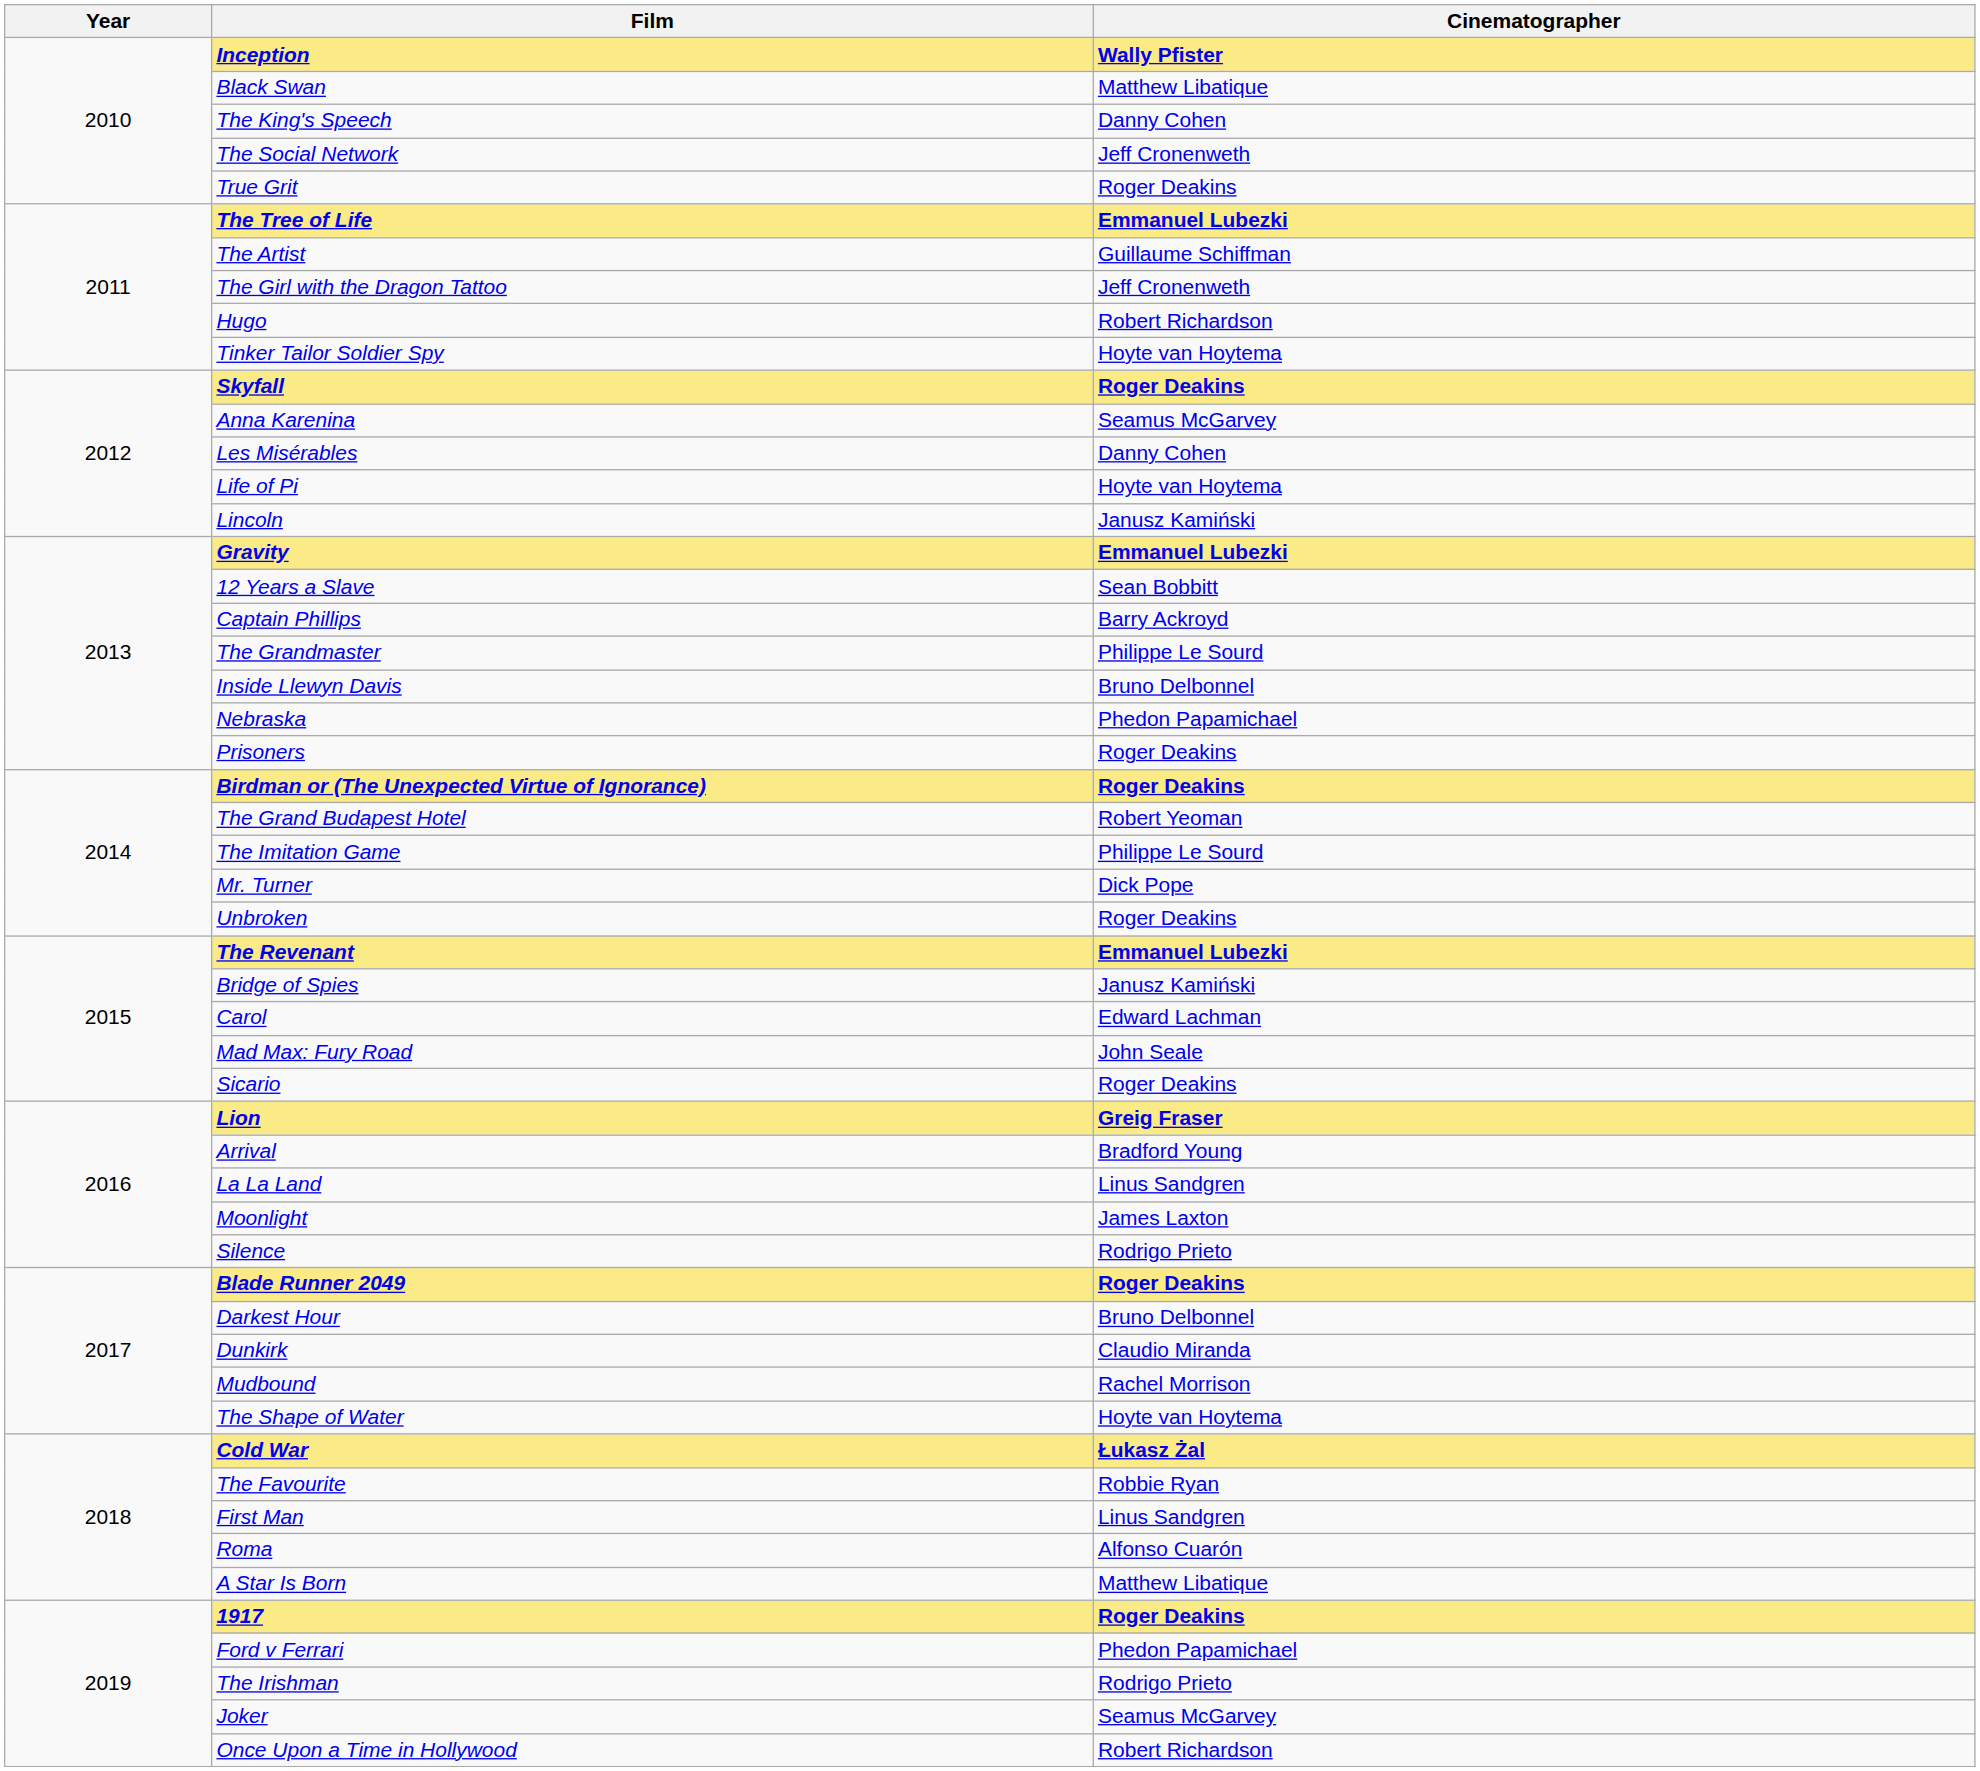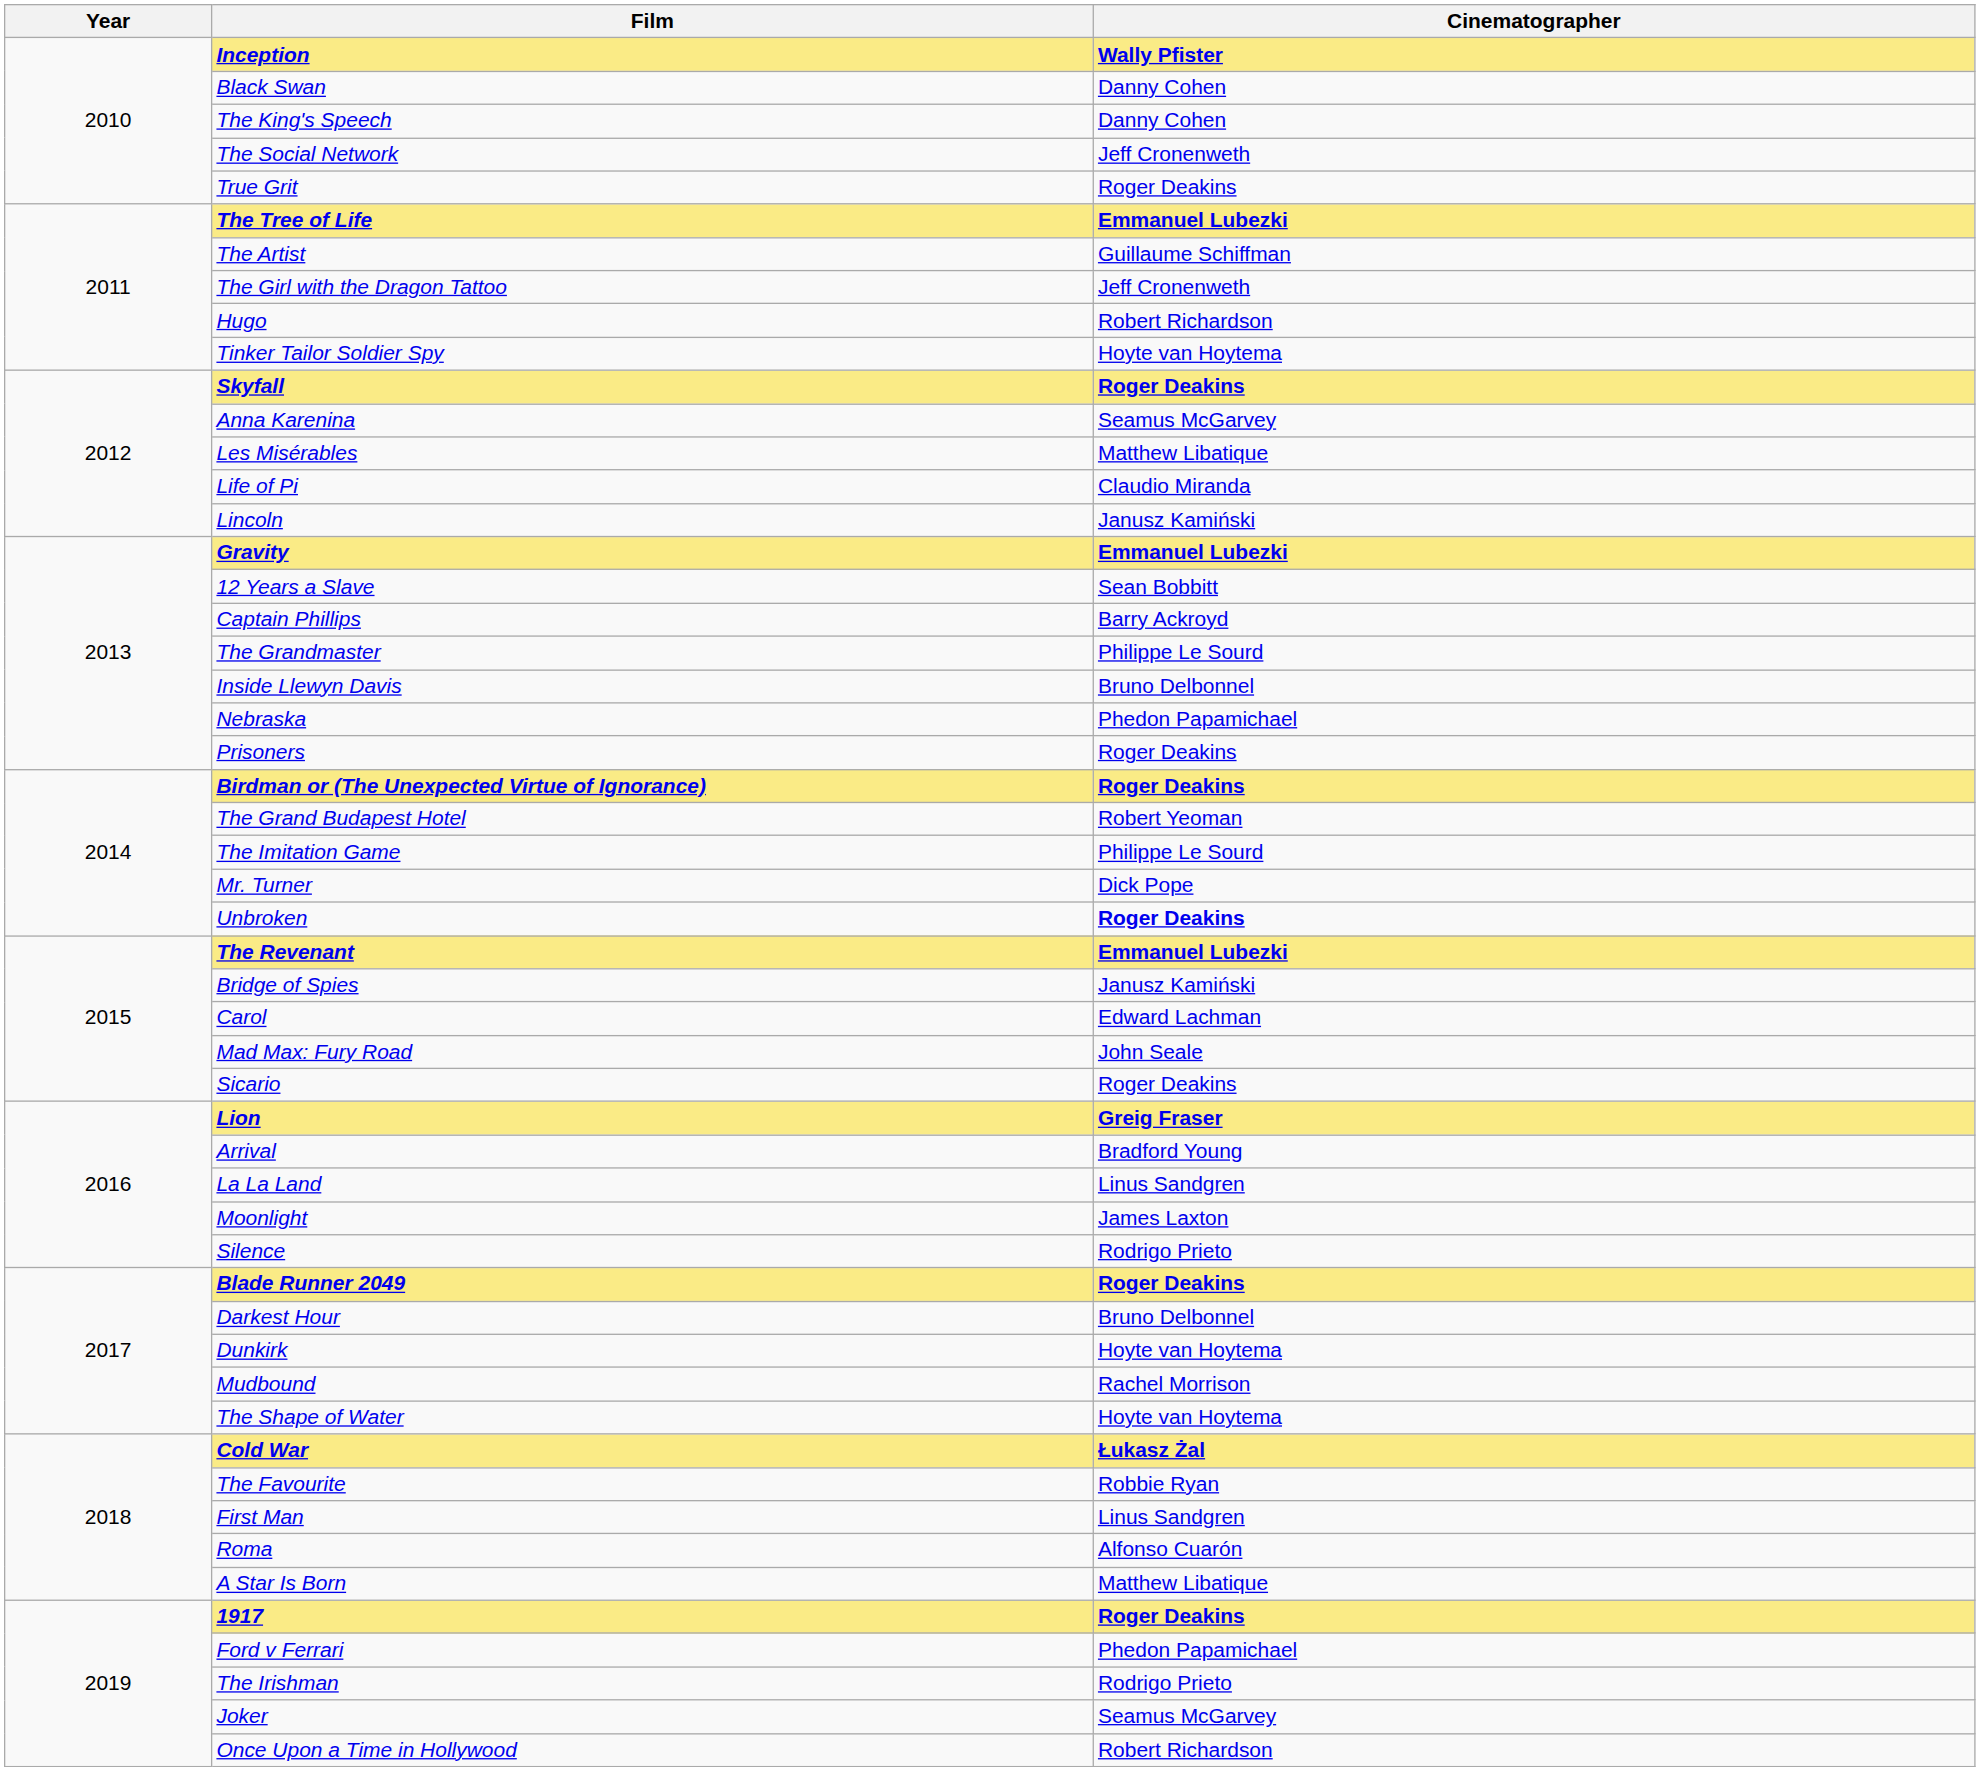 <table class="wikitable" width="95%" cellpadding="5">
 <tr>
 <th width="100"><strong>Year</strong></th>
 <th width="450"><strong>Film</strong></th>
 <th width="450"><strong>Cinematographer</strong></th>
 </tr>
 <tr>
 <td rowspan="5" style="text-align:center;">2010<br></td>
 <td style="background:#FAEB86;"><strong><em><a href='#'>Inception</a> </em></strong></td>
 <td style="background:#FAEB86;"><strong><a href='#'>Wally Pfister</a></strong></td>
 </tr>
 <tr>
 <td><em><a href='#'>Black Swan</a></em></td>
-<td><a href='#'>Matthew Libatique</a></td>
+<td><a href='#'>Danny Cohen</a></td>
 </tr>
 <tr>
 <td><em><a href='#'>The King's Speech</a></em></td>
 <td><a href='#'>Danny Cohen</a></td>
 </tr>
 <tr>
 <td><em><a href='#'>The Social Network</a></em></td>
 <td><a href='#'>Jeff Cronenweth</a></td>
 </tr>
 <tr>
 <td><em><a href='#'>True Grit</a></em></td>
 <td><a href='#'>Roger Deakins</a></td>
 </tr>
 <tr>
 <td rowspan="5" style="text-align:center;">2011<br></td>
 <td style="background:#FAEB86;"><strong><em><a href='#'>The Tree of Life</a></em></strong></td>
 <td style="background:#FAEB86;"><strong><a href='#'>Emmanuel Lubezki</a></strong></td>
 </tr>
 <tr>
 <td><em><a href='#'>The Artist</a></em></td>
 <td><a href='#'>Guillaume Schiffman</a></td>
 </tr>
 <tr>
 <td><em><a href='#'>The Girl with the Dragon Tattoo</a></em></td>
 <td><a href='#'>Jeff Cronenweth</a></td>
 </tr>
 <tr>
 <td><em><a href='#'>Hugo</a> </em></td>
 <td><a href='#'>Robert Richardson</a></td>
 </tr>
 <tr>
 <td><em><a href='#'>Tinker Tailor Soldier Spy</a></em></td>
 <td><a href='#'>Hoyte van Hoytema</a></td>
 </tr>
 <tr>
 <td rowspan="5" style="text-align:center;">2012<br></td>
 <td style="background:#FAEB86;"><strong><em><a href='#'>Skyfall</a></em></strong></td>
 <td style="background:#FAEB86;"><strong><a href='#'>Roger Deakins</a></strong></td>
 </tr>
 <tr>
 <td><em><a href='#'>Anna Karenina</a></em></td>
 <td><a href='#'>Seamus McGarvey</a></td>
 </tr>
 <tr>
 <td><em><a href='#'>Les Misérables</a></em></td>
-<td><a href='#'>Danny Cohen</a></td>
+<td><a href='#'>Matthew Libatique</a></td>
 </tr>
 <tr>
 <td><em><a href='#'>Life of Pi</a> </em></td>
-<td><a href='#'>Hoyte van Hoytema</a></td>
+<td><a href='#'>Claudio Miranda</a></td>
 </tr>
 <tr>
 <td><em><a href='#'>Lincoln</a></em></td>
 <td><a href='#'>Janusz Kamiński</a></td>
 </tr>
 <tr>
 <td rowspan="7" style="text-align:center;">2013<br></td>
 <td style="background:#FAEB86;"><strong><em><a href='#'>Gravity</a> </em></strong></td>
 <td style="background:#FAEB86;"><strong><a href='#'>Emmanuel Lubezki</a></strong></td>
 </tr>
 <tr>
 <td><em><a href='#'>12 Years a Slave</a></em></td>
 <td><a href='#'>Sean Bobbitt</a></td>
 </tr>
 <tr>
 <td><em><a href='#'>Captain Phillips</a></em></td>
 <td><a href='#'>Barry Ackroyd</a></td>
 </tr>
 <tr>
 <td><em><a href='#'>The Grandmaster</a></em></td>
 <td><a href='#'>Philippe Le Sourd</a></td>
 </tr>
 <tr>
 <td><em><a href='#'>Inside Llewyn Davis</a></em></td>
 <td><a href='#'>Bruno Delbonnel</a></td>
 </tr>
 <tr>
 <td><em><a href='#'>Nebraska</a></em></td>
 <td><a href='#'>Phedon Papamichael</a></td>
 </tr>
 <tr>
 <td><em><a href='#'>Prisoners</a></em></td>
 <td><a href='#'>Roger Deakins</a></td>
 </tr>
 <tr>
 <td rowspan="5" style="text-align:center;">2014<br></td>
 <td style="background:#FAEB86;"><strong><em><a href='#'>Birdman or (The Unexpected Virtue of Ignorance)</a> </em></strong></td>
 <td style="background:#FAEB86;"><strong><a href='#'>Roger Deakins</a></strong></td>
 </tr>
 <tr>
 <td><em><a href='#'>The Grand Budapest Hotel</a></em></td>
 <td><a href='#'>Robert Yeoman</a></td>
 </tr>
 <tr>
 <td><em><a href='#'>The Imitation Game</a></em></td>
 <td><a href='#'>Philippe Le Sourd</a></td>
 </tr>
 <tr>
 <td><em><a href='#'>Mr. Turner</a></em></td>
 <td><a href='#'>Dick Pope</a></td>
 </tr>
 <tr>
 <td><em><a href='#'>Unbroken</a></em></td>
-<td><a href='#'>Roger Deakins</a></td>
+<td><strong><a href='#'>Roger Deakins</a></strong></td>
 </tr>
 <tr>
 <td rowspan="5" style="text-align:center;">2015<br></td>
 <td style="background:#FAEB86;"><strong><em><a href='#'>The Revenant</a> </em></strong></td>
 <td style="background:#FAEB86;"><strong><a href='#'>Emmanuel Lubezki</a></strong></td>
 </tr>
 <tr>
 <td><em><a href='#'>Bridge of Spies</a></em></td>
 <td><a href='#'>Janusz Kamiński</a></td>
 </tr>
 <tr>
 <td><em><a href='#'>Carol</a></em></td>
 <td><a href='#'>Edward Lachman</a></td>
 </tr>
 <tr>
 <td><em><a href='#'>Mad Max: Fury Road</a></em></td>
 <td><a href='#'>John Seale</a></td>
 </tr>
 <tr>
 <td><em><a href='#'>Sicario</a></em></td>
 <td><a href='#'>Roger Deakins</a></td>
 </tr>
 <tr>
 <td rowspan="5" style="text-align:center;">2016<br></td>
 <td style="background:#FAEB86;"><strong><em><a href='#'>Lion</a></em></strong></td>
 <td style="background:#FAEB86;"><strong><a href='#'>Greig Fraser</a></strong></td>
 </tr>
 <tr>
 <td><em><a href='#'>Arrival</a></em></td>
 <td><a href='#'>Bradford Young</a></td>
 </tr>
 <tr>
 <td><em><a href='#'>La La Land</a> </em></td>
 <td><a href='#'>Linus Sandgren</a></td>
 </tr>
 <tr>
 <td><em><a href='#'>Moonlight</a></em></td>
 <td><a href='#'>James Laxton</a></td>
 </tr>
 <tr>
 <td><em><a href='#'>Silence</a></em></td>
 <td><a href='#'>Rodrigo Prieto</a></td>
 </tr>
 <tr>
 <td rowspan="5" style="text-align:center;">2017<br></td>
 <td style="background:#FAEB86;"><strong><em><a href='#'>Blade Runner 2049</a> </em></strong></td>
 <td style="background:#FAEB86;"><strong><a href='#'>Roger Deakins</a></strong></td>
 </tr>
 <tr>
 <td><em><a href='#'>Darkest Hour</a></em></td>
 <td><a href='#'>Bruno Delbonnel</a></td>
 </tr>
 <tr>
 <td><em><a href='#'>Dunkirk</a></em></td>
-<td><a href='#'>Claudio Miranda</a></td>
+<td><a href='#'>Hoyte van Hoytema</a></td>
 </tr>
 <tr>
 <td><em><a href='#'>Mudbound</a></em></td>
 <td><a href='#'>Rachel Morrison</a></td>
 </tr>
 <tr>
 <td><em><a href='#'>The Shape of Water</a></em></td>
 <td><a href='#'>Hoyte van Hoytema</a></td>
 </tr>
 <tr>
 <td rowspan="5" style="text-align:center;">2018<br></td>
 <td style="background:#FAEB86;"><strong><em><a href='#'>Cold War</a></em></strong></td>
 <td style="background:#FAEB86;"><strong><a href='#'>Łukasz Żal</a></strong></td>
 </tr>
 <tr>
 <td><em><a href='#'>The Favourite</a></em></td>
 <td><a href='#'>Robbie Ryan</a></td>
 </tr>
 <tr>
 <td><em><a href='#'>First Man</a></em></td>
 <td><a href='#'>Linus Sandgren</a></td>
 </tr>
 <tr>
 <td><em><a href='#'>Roma</a> </em></td>
 <td><a href='#'>Alfonso Cuarón</a></td>
 </tr>
 <tr>
 <td><em><a href='#'>A Star Is Born</a></em></td>
 <td><a href='#'>Matthew Libatique</a></td>
 </tr>
 <tr>
 <td rowspan="5" style="text-align:center;">2019<br></td>
 <td style="background:#FAEB86;"><strong><em><a href='#'>1917</a> </em></strong></td>
 <td style="background:#FAEB86;"><strong><a href='#'>Roger Deakins</a></strong></td>
 </tr>
 <tr>
 <td><em><a href='#'>Ford v Ferrari</a></em></td>
 <td><a href='#'>Phedon Papamichael</a></td>
 </tr>
 <tr>
 <td><em><a href='#'>The Irishman</a></em></td>
 <td><a href='#'>Rodrigo Prieto</a></td>
 </tr>
 <tr>
 <td><em><a href='#'>Joker</a></em></td>
 <td><a href='#'>Seamus McGarvey</a></td>
 </tr>
 <tr>
 <td><em><a href='#'>Once Upon a Time in Hollywood</a></em></td>
 <td><a href='#'>Robert Richardson</a></td>
 </tr>
 </table>
